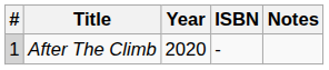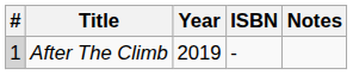 <table class="wikitable">
 <tr>
 <th>#</th>
 <th>Title</th>
 <th>Year</th>
 <th>ISBN</th>
 <th>Notes</th>
 </tr>
 <tr>
 <td style="background: lightgrey;">1</td>
 <td><em>After The Climb</em></td>
-<td>2020</td>
+<td>2019</td>
 <td>-</td>
 <td></td>
 </tr>
 </table>
